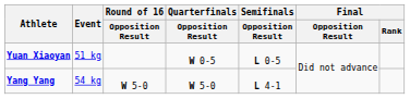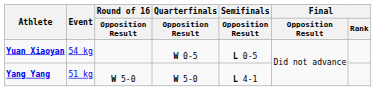 <table class="wikitable" style="font-size:90%">
 <tr>
 <th rowspan=2>Athlete</th>
 <th rowspan=2>Event</th>
 <th>Round of 16</th>
 <th>Quarterfinals</th>
 <th>Semifinals</th>
 <th colspan=2>Final</th>
 </tr>
 <tr style="font-size:95%">
 <th>Opposition<br>Result</th>
 <th>Opposition<br>Result</th>
 <th>Opposition<br>Result</th>
 <th>Opposition<br>Result</th>
 <th>Rank</th>
 </tr>
 <tr align=center>
 <td align=left><strong><a href='#'>Yuan Xiaoyan</a></strong></td>
-<td align=left><a href='#'>51 kg</a></td>
+<td align=left><a href='#'>54 kg</a></td>
 <td></td>
 <td><br><strong>W</strong> 0-5</td>
 <td><br><strong>L</strong> 0-5</td>
 <td rowspan=2>Did not advance</td>
 <td></td>
 </tr>
 <tr align=center>
 <td align=left><strong><a href='#'>Yang Yang</a></strong></td>
-<td align=left><a href='#'>54 kg</a></td>
+<td align=left><a href='#'>51 kg</a></td>
 <td><br><strong>W</strong> 5-0</td>
 <td><br><strong>W</strong> 5-0</td>
 <td><br><strong>L</strong> 4-1</td>
 <td></td>
 </tr>
 </table>
